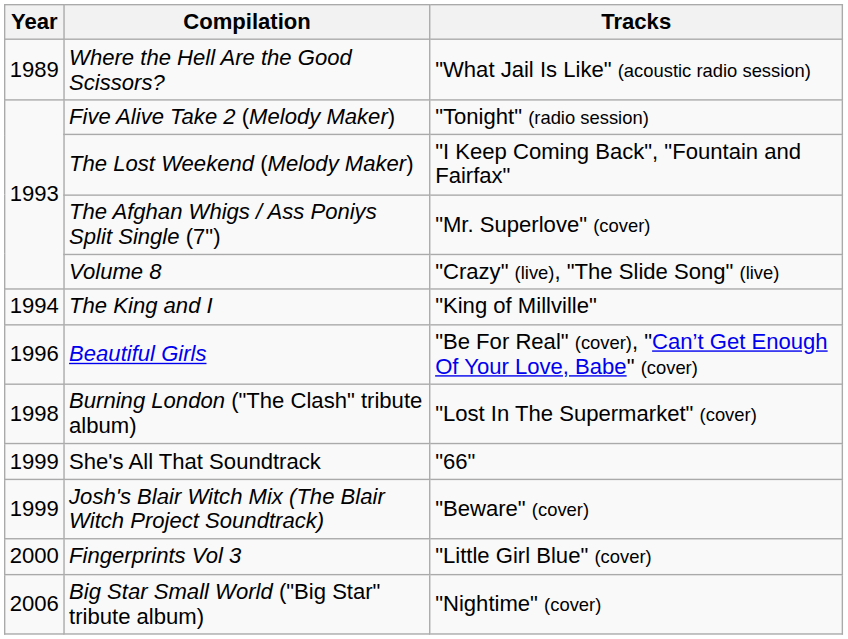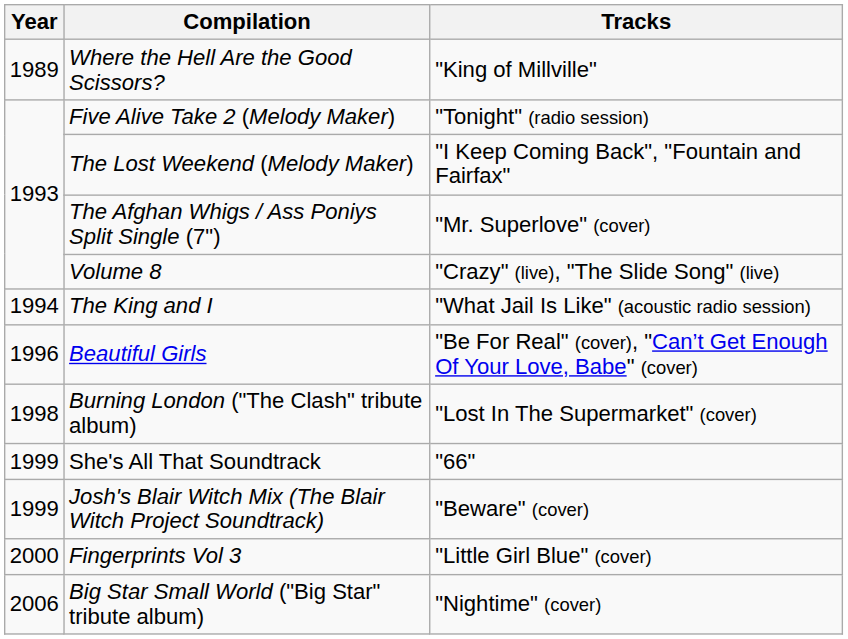 <table class="wikitable">
 <tr>
 <th>Year</th>
 <th>Compilation</th>
 <th>Tracks</th>
 </tr>
 <tr>
 <td>1989</td>
 <td><em>Where the Hell Are the Good Scissors?</em></td>
-<td>"What Jail Is Like" <small>(acoustic radio session)</small></td>
+<td>"King of Millville"</td>
 </tr>
 <tr>
 <td rowspan="4">1993</td>
 <td><em>Five Alive Take 2</em> (<em>Melody Maker</em>)</td>
 <td>"Tonight" <small>(radio session)</small></td>
 </tr>
 <tr>
 <td><em>The Lost Weekend</em> (<em>Melody Maker</em>)</td>
 <td>"I Keep Coming Back", "Fountain and Fairfax"</td>
 </tr>
 <tr>
 <td><em>The Afghan Whigs / Ass Poniys Split Single</em> (7")</td>
 <td>"Mr. Superlove" <small>(cover)</small></td>
 </tr>
 <tr>
 <td><em>Volume 8</em></td>
 <td>"Crazy" <small>(live)</small>, "The Slide Song" <small>(live)</small></td>
 </tr>
 <tr>
 <td>1994</td>
 <td><em>The King and I</em></td>
-<td>"King of Millville"</td>
+<td>"What Jail Is Like" <small>(acoustic radio session)</small></td>
 </tr>
 <tr>
 <td>1996</td>
 <td><em><a href='#'>Beautiful Girls</a></em></td>
 <td>"Be For Real" <small>(cover)</small>, "<a href='#'>Can’t Get Enough Of Your Love, Babe</a>" <small>(cover)</small></td>
 </tr>
 <tr>
 <td>1998</td>
 <td><em>Burning London</em> ("The Clash" tribute album)</td>
 <td>"Lost In The Supermarket" <small>(cover)</small></td>
 </tr>
 <tr>
 <td>1999</td>
 <td>She's All That Soundtrack</td>
 <td>"66"</td>
 </tr>
 <tr>
 <td>1999</td>
 <td><em>Josh's Blair Witch Mix (The Blair Witch Project Soundtrack)</em></td>
 <td>"Beware" <small>(cover)</small></td>
 </tr>
 <tr>
 <td>2000</td>
 <td><em>Fingerprints Vol 3</em></td>
 <td>"Little Girl Blue" <small>(cover)</small></td>
 </tr>
 <tr>
 <td>2006</td>
 <td><em>Big Star Small World</em> ("Big Star" tribute album)</td>
 <td>"Nightime" <small>(cover)</small></td>
 </tr>
 </table>
